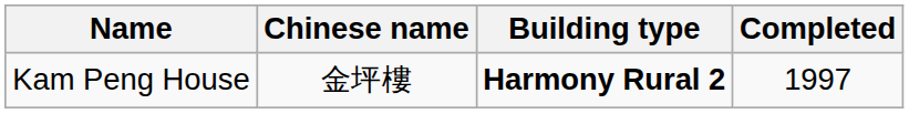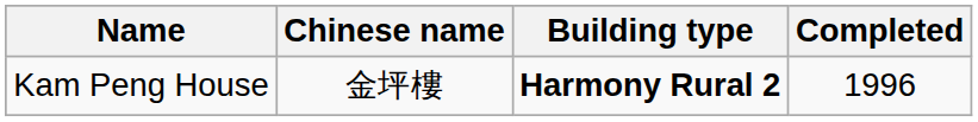 <table class="wikitable" style="text-align: center">
 <tr>
 <th>Name</th>
 <th>Chinese name</th>
 <th>Building type</th>
 <th>Completed</th>
 </tr>
 <tr>
 <td>Kam Peng House</td>
 <td>金坪樓</td>
 <td><strong>Harmony Rural 2</strong></td>
-<td>1997</td>
+<td>1996</td>
 </tr>
 </table>
